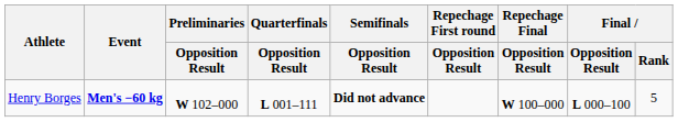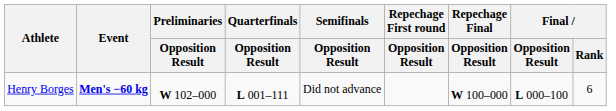 <table class="wikitable" style="font-size:90%">
 <tr>
 <th rowspan="2">Athlete</th>
 <th rowspan="2">Event</th>
 <th>Preliminaries</th>
 <th>Quarterfinals</th>
 <th>Semifinals</th>
 <th>Repechage<br>First round</th>
 <th>Repechage<br>Final</th>
 <th colspan="2">Final / </th>
 </tr>
 <tr>
 <th>Opposition<br>Result</th>
 <th>Opposition<br>Result</th>
 <th>Opposition<br>Result</th>
 <th>Opposition<br>Result</th>
 <th>Opposition<br>Result</th>
 <th>Opposition<br>Result</th>
 <th>Rank</th>
 </tr>
 <tr align=center>
 <td align=left><a href='#'>Henry Borges</a></td>
 <td align=left><strong><a href='#'>Men's −60 kg</a></strong></td>
 <td><br><strong>W</strong> 102–000</td>
 <td><br><strong>L</strong> 001–111</td>
-<td><strong>Did not advance</strong></td>
+<td>Did not advance</td>
 <td></td>
 <td><br><strong>W</strong> 100–000</td>
 <td><br><strong>L</strong> 000–100</td>
-<td>5</td>
+<td>6</td>
 </tr>
 </table>
